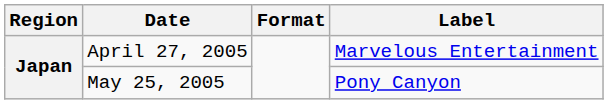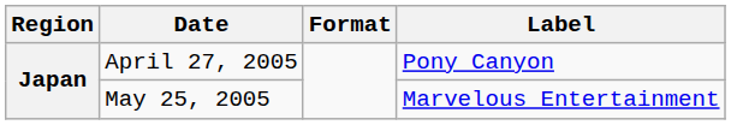 <table class="wikitable plainrowheaders">
 <tr>
 <th scope="col">Region</th>
 <th scope="col">Date</th>
 <th scope="col">Format</th>
 <th scope="col">Label</th>
 </tr>
 <tr>
 <th rowspan="2" scope="row">Japan</th>
 <td>April 27, 2005</td>
 <td rowspan="2"></td>
-<td><a href='#'>Marvelous Entertainment</a></td>
+<td><a href='#'>Pony Canyon</a></td>
 </tr>
 <tr>
 <td>May 25, 2005</td>
-<td><a href='#'>Pony Canyon</a></td>
+<td><a href='#'>Marvelous Entertainment</a></td>
 </tr>
 </table>
